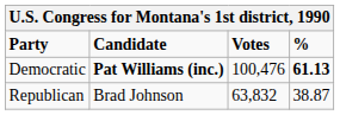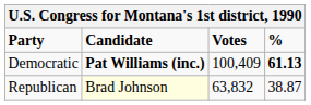 <table class="wikitable">
 <tr>
 <th colspan="4">U.S. Congress for Montana's 1st district, 1990</th>
 </tr>
 <tr>
 <td><strong>Party</strong></td>
 <td><strong>Candidate</strong></td>
 <td><strong>Votes</strong></td>
 <td><strong>%</strong></td>
 </tr>
 <tr>
 <td>Democratic</td>
 <td><strong>Pat Williams (inc.)</strong></td>
-<td>100,476</td>
+<td>100,409</td>
 <td><strong>61.13</strong></td>
 </tr>
 <tr>
 <td>Republican</td>
-<td>Brad Johnson</td>
+<td style="background: lightyellow;">Brad Johnson</td>
 <td>63,832</td>
 <td>38.87</td>
 </tr>
 </table>
